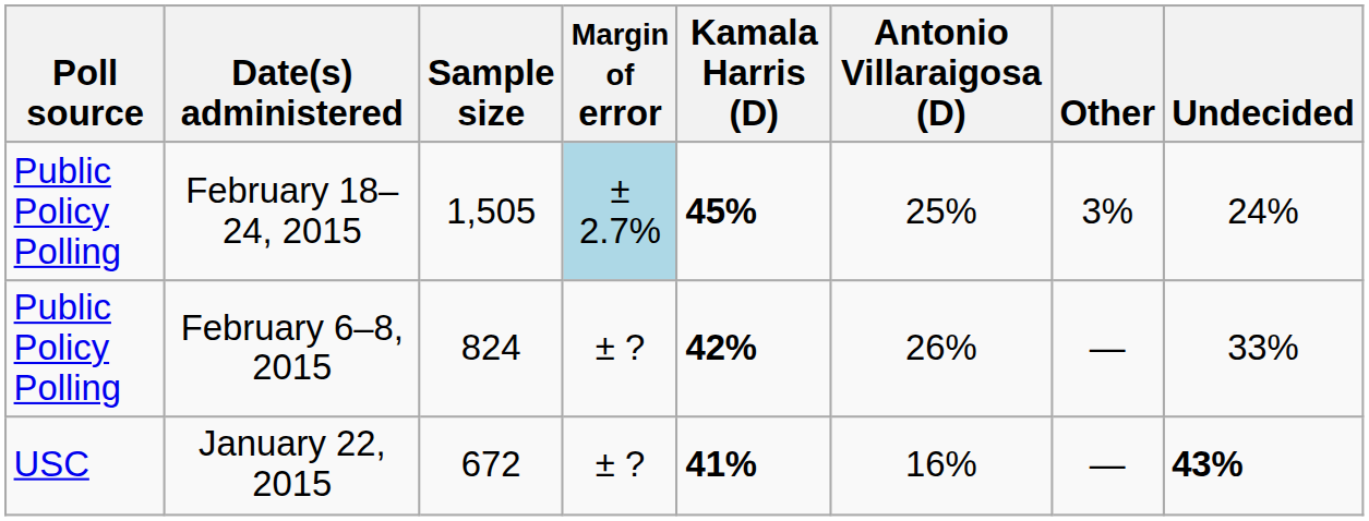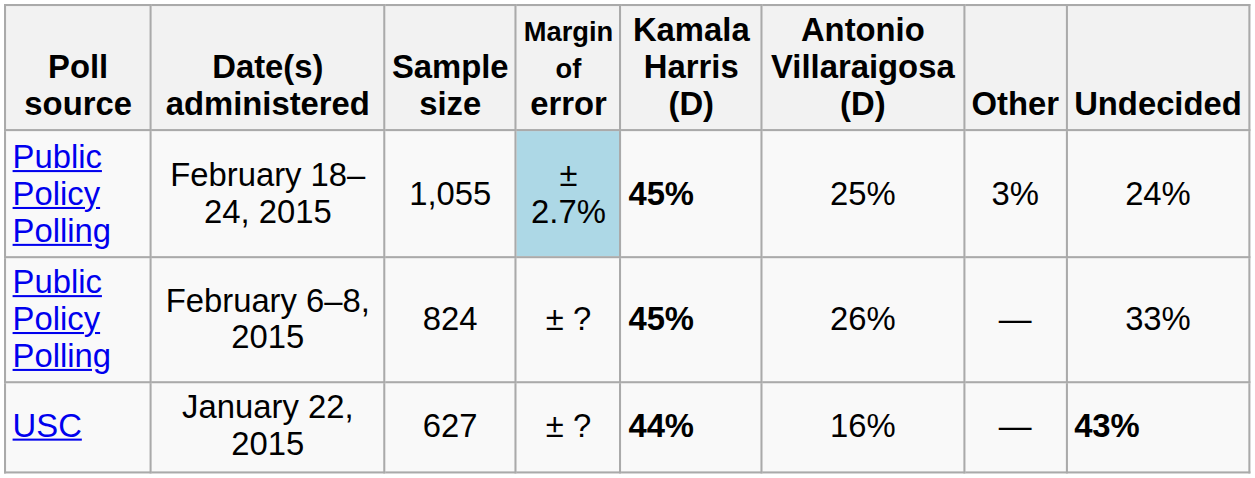 <table class="wikitable">
 <tr valign= bottom>
 <th style="width:190px;">Poll source</th>
 <th style="width:180px;">Date(s)<br>administered</th>
 <th class=small>Sample<br>size</th>
 <th class=small><small>Margin of</small><br>error</th>
 <th style="width:110px;">Kamala<br>Harris (D)</th>
 <th style="width:110px;">Antonio<br>Villaraigosa (D)</th>
 <th>Other</th>
 <th>Undecided</th>
 </tr>
 <tr>
 <td><a href='#'>Public Policy Polling</a></td>
 <td align=center>February 18–24, 2015</td>
-<td align=center>1,505</td>
+<td align=center>1,055</td>
 <td align=center style="background: lightblue;">± 2.7%</td>
 <td><strong>45%</strong></td>
 <td align=center>25%</td>
 <td align=center>3%</td>
 <td align=center>24%</td>
 </tr>
 <tr>
 <td><a href='#'>Public Policy Polling</a></td>
 <td align=center>February 6–8, 2015</td>
 <td align=center>824</td>
 <td align=center>± ?</td>
-<td><strong>42%</strong></td>
+<td><strong>45%</strong></td>
 <td align=center>26%</td>
 <td align=center>—</td>
 <td align=center>33%</td>
 </tr>
 <tr>
 <td><a href='#'>USC</a></td>
 <td align=center>January 22, 2015</td>
-<td align=center>672</td>
+<td align=center>627</td>
 <td align=center>± ?</td>
-<td><strong>41%</strong></td>
+<td><strong>44%</strong></td>
 <td align=center>16%</td>
 <td align=center>—</td>
 <td><strong>43%</strong></td>
 </tr>
 </table>
